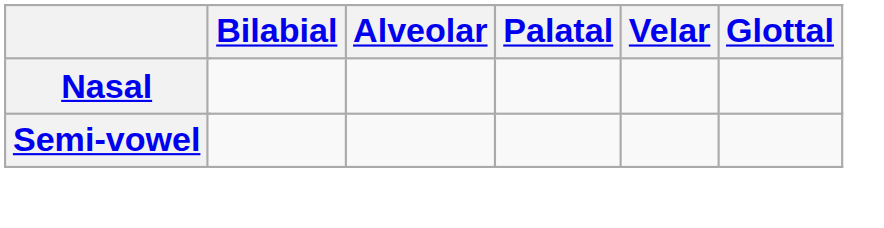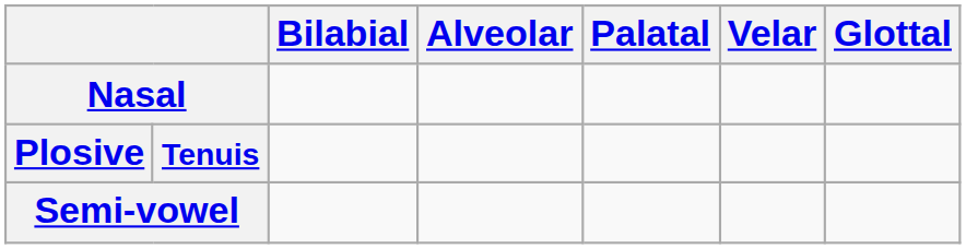 <table class="wikitable" style="text-align:center">
 <tr>
 <th colspan="2"></th>
 <th><a href='#'>Bilabial</a></th>
 <th><a href='#'>Alveolar</a></th>
 <th><a href='#'>Palatal</a></th>
 <th><a href='#'>Velar</a></th>
 <th><a href='#'>Glottal</a></th>
 </tr>
 <tr>
 <th colspan="2"><a href='#'>Nasal</a></th>
 <td></td>
 <td></td>
 <td></td>
 <td></td>
 <td></td>
 </tr>
 <tr>
+<th><a href='#'>Plosive</a></th>
+<th><small><a href='#'>Tenuis</a></small></th>
+<td></td>
+<td></td>
+<td></td>
+<td></td>
+<td></td>
+</tr>
+<tr>
 <th colspan="2"><a href='#'>Semi-vowel</a></th>
 <td></td>
 <td></td>
 <td></td>
 <td></td>
 <td></td>
 </tr>
 </table>
